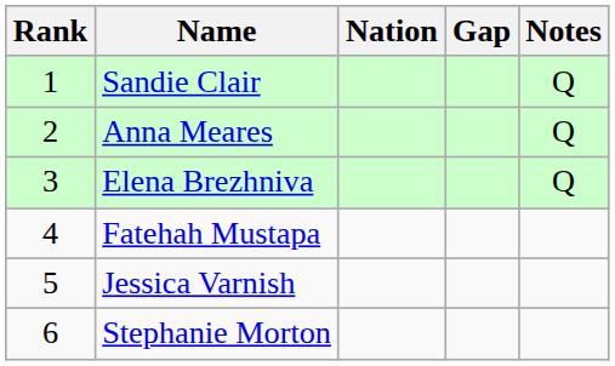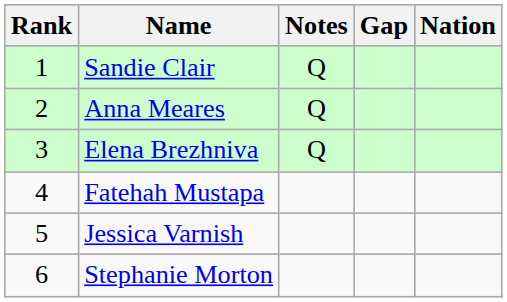 <table class="wikitable sortable" style="text-align:center">
 <tr>
 <th>Rank</th>
 <th>Name</th>
+<th>Notes</th>
+<th>Gap</th>
 <th>Nation</th>
-<th>Gap</th>
-<th>Notes</th>
 </tr>
 <tr bgcolor=ccffcc>
 <td>1</td>
 <td align=left><a href='#'>Sandie Clair</a></td>
+<td>Q</td>
+<td></td>
 <td align=left></td>
-<td></td>
-<td>Q</td>
 </tr>
 <tr bgcolor=ccffcc>
 <td>2</td>
 <td align=left><a href='#'>Anna Meares</a></td>
+<td>Q</td>
+<td></td>
 <td align=left></td>
-<td></td>
-<td>Q</td>
 </tr>
 <tr bgcolor=ccffcc>
 <td>3</td>
 <td align=left><a href='#'>Elena Brezhniva</a></td>
+<td>Q</td>
+<td></td>
 <td align=left></td>
-<td></td>
-<td>Q</td>
 </tr>
 <tr>
 <td>4</td>
 <td align=left><a href='#'>Fatehah Mustapa</a></td>
-<td align=left></td>
 <td></td>
 <td></td>
+<td align=left></td>
 </tr>
 <tr>
 <td>5</td>
 <td align=left><a href='#'>Jessica Varnish</a></td>
-<td align=left></td>
 <td></td>
 <td></td>
+<td align=left></td>
 </tr>
 <tr>
 <td>6</td>
 <td align=left><a href='#'>Stephanie Morton</a></td>
-<td align=left></td>
 <td></td>
 <td></td>
+<td align=left></td>
 </tr>
 </table>
